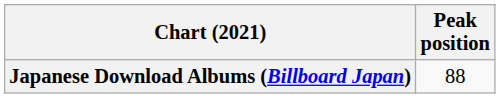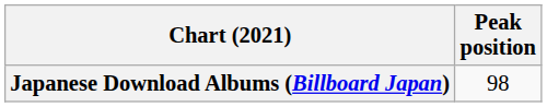 <table class="wikitable plainrowheaders" style="text-align:center">
 <tr>
 <th scope="col">Chart (2021)</th>
 <th scope="col">Peak<br> position</th>
 </tr>
 <tr>
 <th scope="row">Japanese Download Albums (<em><a href='#'>Billboard Japan</a></em>)</th>
-<td>88</td>
+<td>98</td>
 </tr>
 </table>
